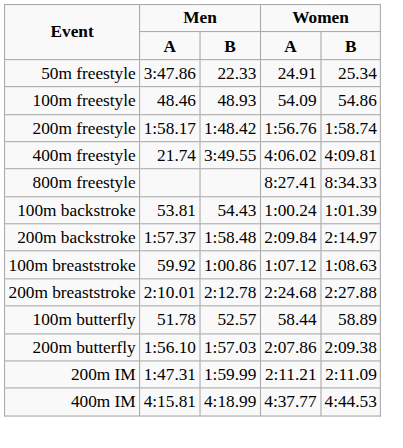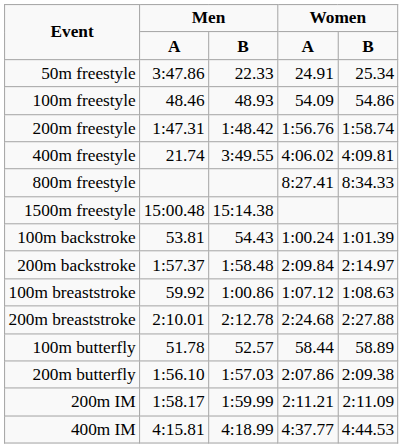 <table class="wikitable" style="text-align:right">
 <tr>
 <td align="center" rowspan="2"><strong>Event</strong></td>
 <td align="center" colspan="2"><strong>Men</strong></td>
 <td align="center" colspan="2"><strong>Women</strong></td>
 </tr>
 <tr>
 <td align="center"><strong>A</strong></td>
 <td align="center"><strong>B</strong></td>
 <td align="center"><strong>A</strong></td>
 <td align="center"><strong>B</strong></td>
 </tr>
 <tr>
 <td>50m freestyle</td>
 <td>3:47.86</td>
 <td>22.33</td>
 <td>24.91</td>
 <td>25.34</td>
 </tr>
 <tr>
 <td>100m freestyle</td>
 <td>48.46</td>
 <td>48.93</td>
 <td>54.09</td>
 <td>54.86</td>
 </tr>
 <tr>
 <td>200m freestyle</td>
-<td>1:58.17</td>
+<td>1:47.31</td>
 <td>1:48.42</td>
 <td>1:56.76</td>
 <td>1:58.74</td>
 </tr>
 <tr>
 <td>400m freestyle</td>
 <td>21.74</td>
 <td>3:49.55</td>
 <td>4:06.02</td>
 <td>4:09.81</td>
 </tr>
 <tr>
 <td>800m freestyle</td>
 <td></td>
 <td></td>
 <td>8:27.41</td>
 <td>8:34.33</td>
+</tr>
+<tr>
+<td>1500m freestyle</td>
+<td>15:00.48</td>
+<td>15:14.38</td>
+<td></td>
+<td></td>
 </tr>
 <tr>
 <td>100m backstroke</td>
 <td>53.81</td>
 <td>54.43</td>
 <td>1:00.24</td>
 <td>1:01.39</td>
 </tr>
 <tr>
 <td>200m backstroke</td>
 <td>1:57.37</td>
 <td>1:58.48</td>
 <td>2:09.84</td>
 <td>2:14.97</td>
 </tr>
 <tr>
 <td>100m breaststroke</td>
 <td>59.92</td>
 <td>1:00.86</td>
 <td>1:07.12</td>
 <td>1:08.63</td>
 </tr>
 <tr>
 <td>200m breaststroke</td>
 <td>2:10.01</td>
 <td>2:12.78</td>
 <td>2:24.68</td>
 <td>2:27.88</td>
 </tr>
 <tr>
 <td>100m butterfly</td>
 <td>51.78</td>
 <td>52.57</td>
 <td>58.44</td>
 <td>58.89</td>
 </tr>
 <tr>
 <td>200m butterfly</td>
 <td>1:56.10</td>
 <td>1:57.03</td>
 <td>2:07.86</td>
 <td>2:09.38</td>
 </tr>
 <tr>
 <td>200m IM</td>
-<td>1:47.31</td>
+<td>1:58.17</td>
 <td>1:59.99</td>
 <td>2:11.21</td>
 <td>2:11.09</td>
 </tr>
 <tr>
 <td>400m IM</td>
 <td>4:15.81</td>
 <td>4:18.99</td>
 <td>4:37.77</td>
 <td>4:44.53</td>
 </tr>
 </table>
